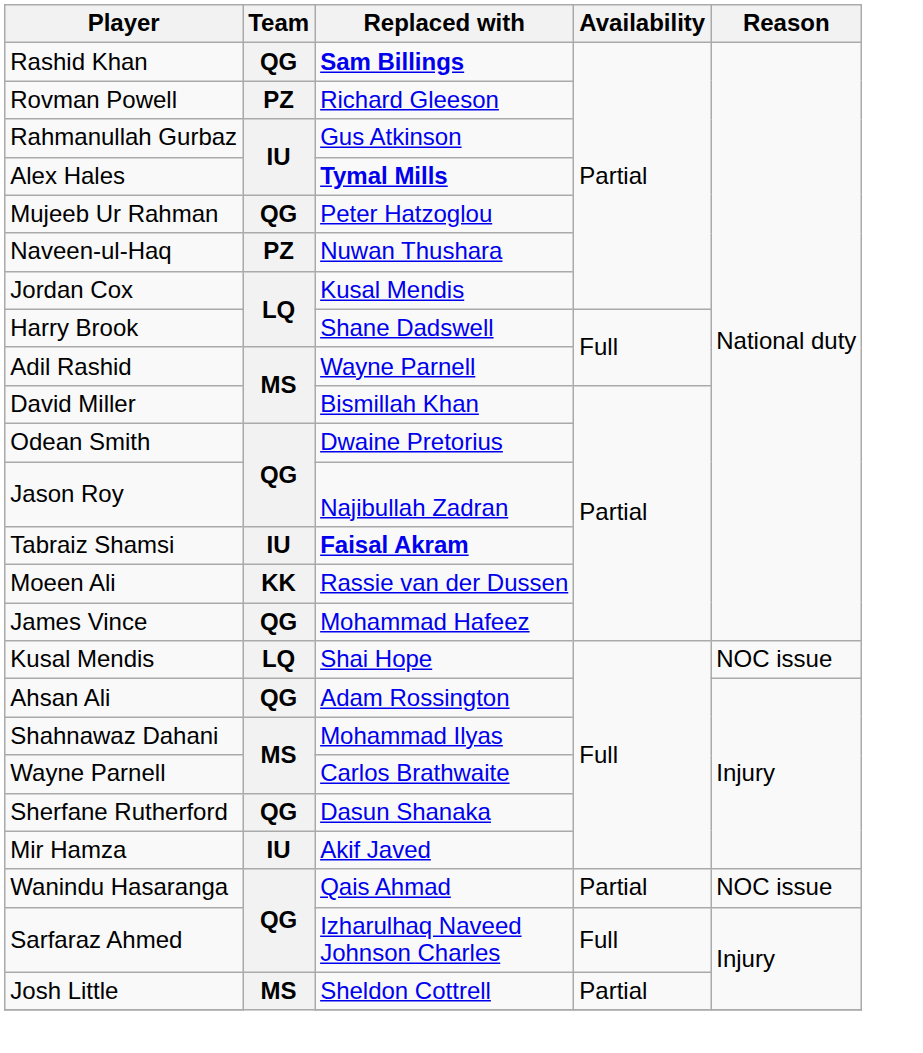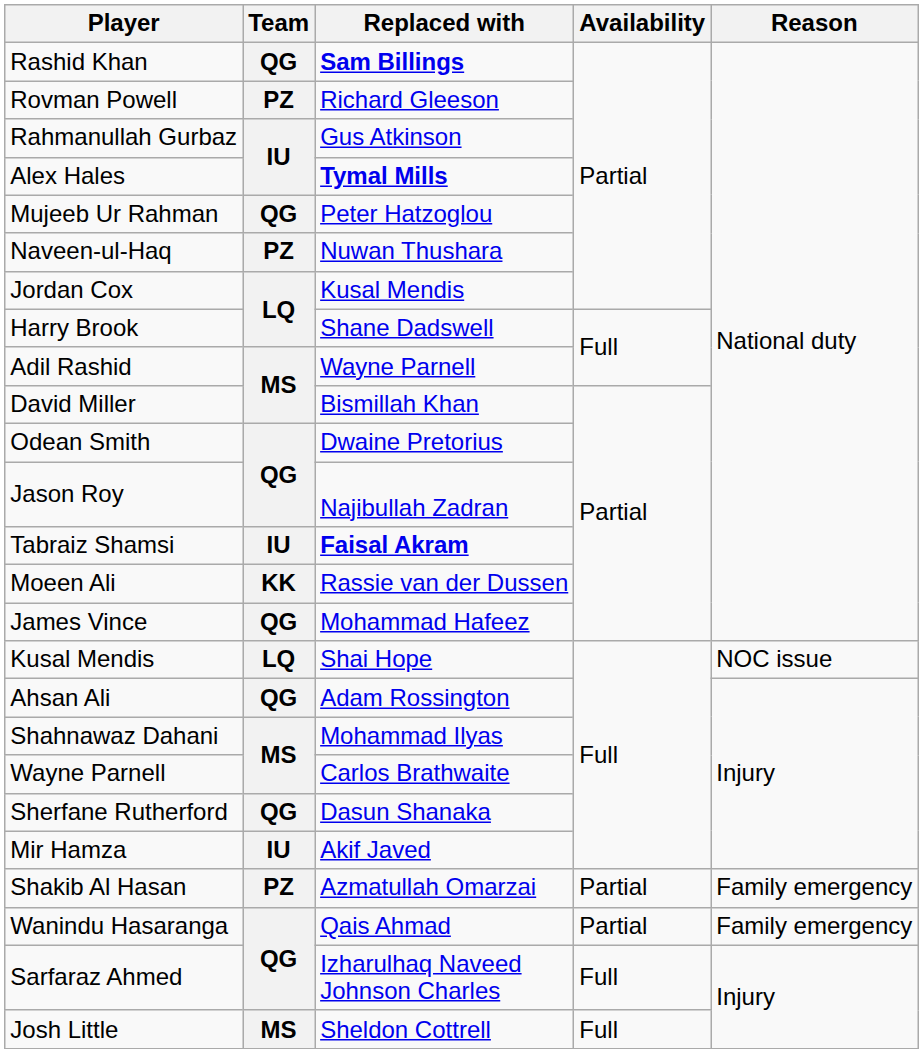 <table class="wikitable">
 <tr>
 <th>Player</th>
 <th>Team</th>
 <th>Replaced with</th>
 <th>Availability</th>
 <th>Reason</th>
 </tr>
 <tr>
 <td>Rashid Khan</td>
 <th>QG</th>
 <td><strong><a href='#'>Sam Billings</a></strong></td>
 <td rowspan=7>Partial</td>
 <td rowspan=15>National duty</td>
 </tr>
 <tr>
 <td>Rovman Powell</td>
 <th>PZ</th>
 <td><a href='#'>Richard Gleeson</a></td>
 </tr>
 <tr>
 <td>Rahmanullah Gurbaz</td>
 <th rowspan=2>IU</th>
 <td><a href='#'>Gus Atkinson</a></td>
 </tr>
 <tr>
 <td>Alex Hales</td>
 <td><strong><a href='#'>Tymal Mills</a></strong></td>
 </tr>
 <tr>
 <td>Mujeeb Ur Rahman</td>
 <th>QG</th>
 <td><a href='#'>Peter Hatzoglou</a></td>
 </tr>
 <tr>
 <td>Naveen-ul-Haq</td>
 <th>PZ</th>
 <td><a href='#'>Nuwan Thushara</a></td>
 </tr>
 <tr>
 <td>Jordan Cox</td>
 <th rowspan=2>LQ</th>
 <td><a href='#'>Kusal Mendis</a></td>
 </tr>
 <tr>
 <td>Harry Brook</td>
 <td><a href='#'>Shane Dadswell</a></td>
 <td rowspan=2>Full</td>
 </tr>
 <tr>
 <td>Adil Rashid</td>
 <th rowspan=2>MS</th>
 <td><a href='#'>Wayne Parnell</a></td>
 </tr>
 <tr>
 <td>David Miller</td>
 <td><a href='#'>Bismillah Khan</a></td>
 <td rowspan=6>Partial</td>
 </tr>
 <tr>
 <td>Odean Smith</td>
 <th rowspan=2>QG</th>
 <td><a href='#'>Dwaine Pretorius</a></td>
 </tr>
 <tr>
 <td>Jason Roy</td>
 <td><br> <a href='#'>Najibullah Zadran</a></td>
 </tr>
 <tr>
 <td>Tabraiz Shamsi</td>
 <th>IU</th>
 <td><strong><a href='#'>Faisal Akram</a></strong></td>
 </tr>
 <tr>
 <td>Moeen Ali</td>
 <th>KK</th>
 <td><a href='#'>Rassie van der Dussen</a></td>
 </tr>
 <tr>
 <td>James Vince</td>
 <th>QG</th>
 <td><a href='#'>Mohammad Hafeez</a></td>
 </tr>
 <tr>
 <td>Kusal Mendis</td>
 <th>LQ</th>
 <td><a href='#'>Shai Hope</a></td>
 <td rowspan=6>Full</td>
 <td>NOC issue</td>
 </tr>
 <tr>
 <td>Ahsan Ali</td>
 <th>QG</th>
 <td><a href='#'>Adam Rossington</a></td>
 <td rowspan=5>Injury</td>
 </tr>
 <tr>
 <td>Shahnawaz Dahani</td>
 <th rowspan=2>MS</th>
 <td><a href='#'>Mohammad Ilyas</a></td>
 </tr>
 <tr>
 <td>Wayne Parnell</td>
 <td><a href='#'>Carlos Brathwaite</a></td>
 </tr>
 <tr>
 <td>Sherfane Rutherford</td>
 <th>QG</th>
 <td><a href='#'>Dasun Shanaka</a></td>
 </tr>
 <tr>
 <td>Mir Hamza</td>
 <th>IU</th>
 <td><a href='#'>Akif Javed</a></td>
 </tr>
 <tr>
+<td>Shakib Al Hasan</td>
+<th>PZ</th>
+<td><a href='#'>Azmatullah Omarzai</a></td>
+<td>Partial</td>
+<td>Family emergency</td>
+</tr>
+<tr>
 <td>Wanindu Hasaranga</td>
 <th rowspan=2>QG</th>
 <td><a href='#'>Qais Ahmad</a></td>
 <td>Partial</td>
-<td>NOC issue</td>
+<td>Family emergency</td>
 </tr>
 <tr>
 <td>Sarfaraz Ahmed</td>
 <td><a href='#'>Izharulhaq Naveed</a><br><a href='#'>Johnson Charles</a></td>
 <td>Full</td>
 <td rowspan=2>Injury</td>
 </tr>
 <tr>
 <td>Josh Little</td>
 <th rowspan=2>MS</th>
 <td><a href='#'>Sheldon Cottrell</a></td>
-<td>Partial</td>
+<td>Full</td>
 </tr>
 <tr>
 </tr>
 </table>
